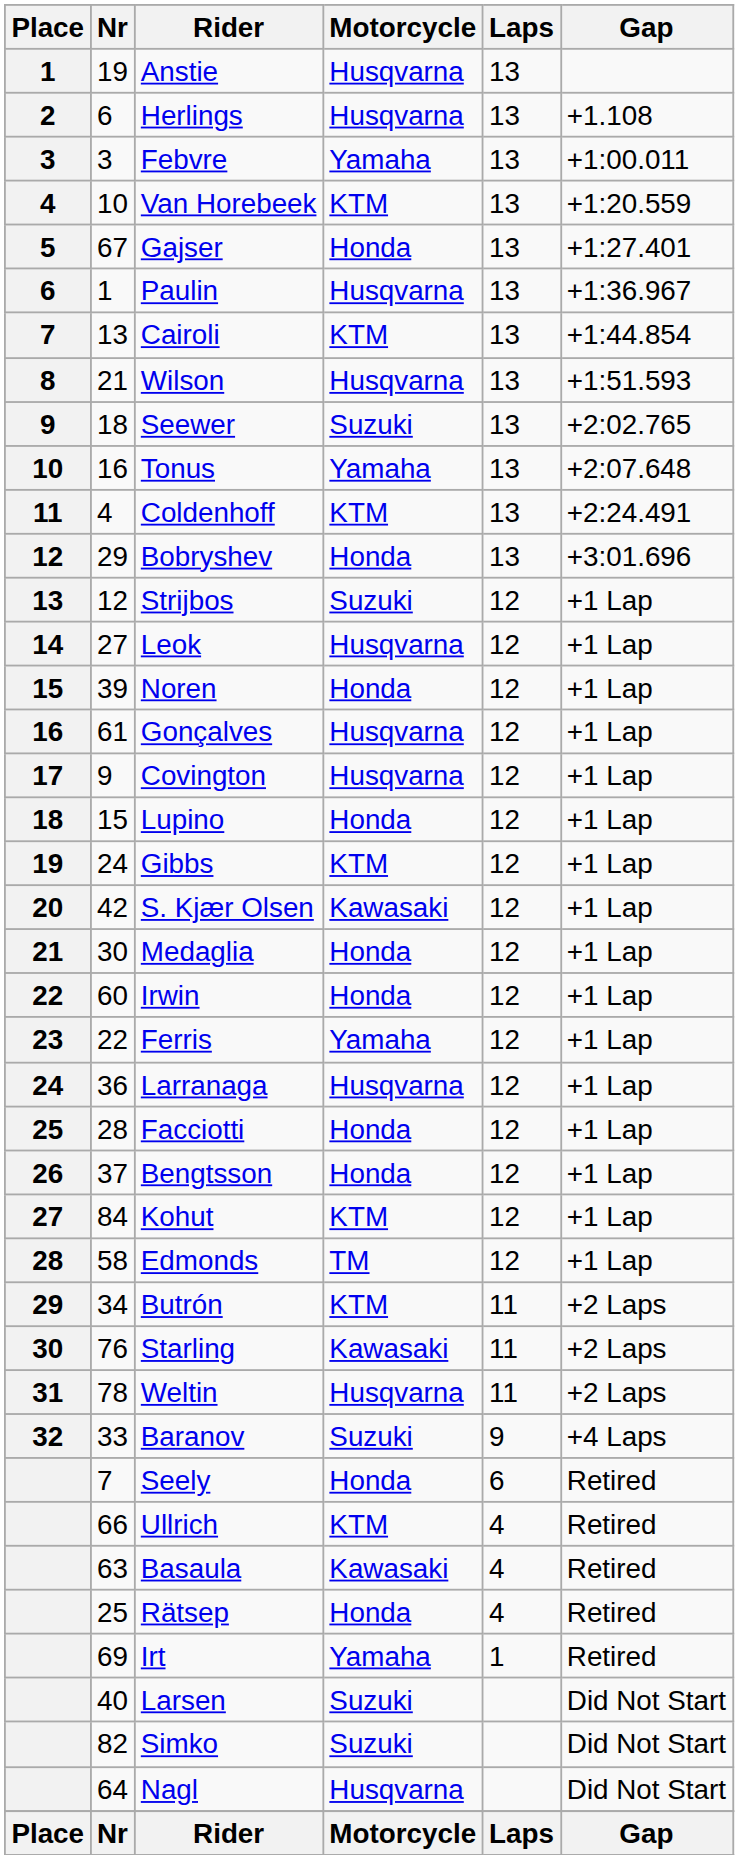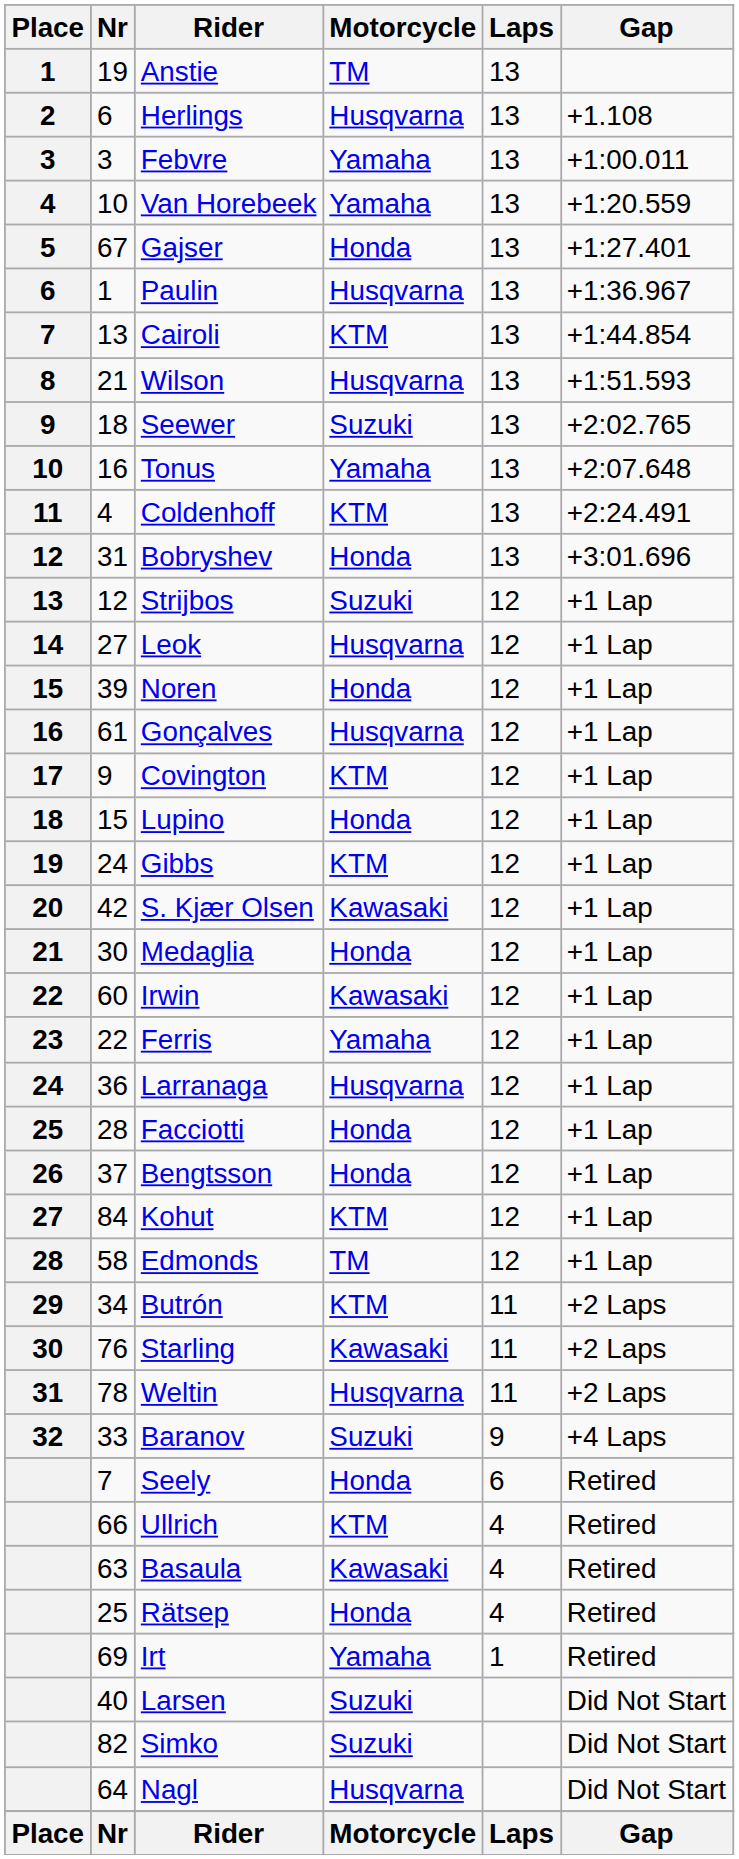 <table class="wikitable" style="font-size: 95%">
 <tr>
 <th>Place</th>
 <th>Nr</th>
 <th>Rider</th>
 <th>Motorcycle</th>
 <th>Laps</th>
 <th>Gap</th>
 </tr>
 <tr>
 <th>1</th>
 <td>19</td>
 <td> <a href='#'>Anstie</a></td>
-<td><a href='#'>Husqvarna</a></td>
+<td><a href='#'>TM</a></td>
 <td>13</td>
 <td></td>
 </tr>
 <tr>
 <th>2</th>
 <td>6</td>
 <td> <a href='#'>Herlings</a></td>
 <td><a href='#'>Husqvarna</a></td>
 <td>13</td>
 <td>+1.108</td>
 </tr>
 <tr>
 <th>3</th>
 <td>3</td>
 <td> <a href='#'>Febvre</a></td>
 <td><a href='#'>Yamaha</a></td>
 <td>13</td>
 <td>+1:00.011</td>
 </tr>
 <tr>
 <th>4</th>
 <td>10</td>
 <td> <a href='#'>Van Horebeek</a></td>
-<td><a href='#'>KTM</a></td>
+<td><a href='#'>Yamaha</a></td>
 <td>13</td>
 <td>+1:20.559</td>
 </tr>
 <tr>
 <th>5</th>
 <td>67</td>
 <td> <a href='#'>Gajser</a></td>
 <td><a href='#'>Honda</a></td>
 <td>13</td>
 <td>+1:27.401</td>
 </tr>
 <tr>
 <th>6</th>
 <td>1</td>
 <td> <a href='#'>Paulin</a></td>
 <td><a href='#'>Husqvarna</a></td>
 <td>13</td>
 <td>+1:36.967</td>
 </tr>
 <tr>
 <th>7</th>
 <td>13</td>
 <td> <a href='#'>Cairoli</a></td>
 <td><a href='#'>KTM</a></td>
 <td>13</td>
 <td>+1:44.854</td>
 </tr>
 <tr>
 <th>8</th>
 <td>21</td>
 <td> <a href='#'>Wilson</a></td>
 <td><a href='#'>Husqvarna</a></td>
 <td>13</td>
 <td>+1:51.593</td>
 </tr>
 <tr>
 <th>9</th>
 <td>18</td>
 <td> <a href='#'>Seewer</a></td>
 <td><a href='#'>Suzuki</a></td>
 <td>13</td>
 <td>+2:02.765</td>
 </tr>
 <tr>
 <th>10</th>
 <td>16</td>
 <td> <a href='#'>Tonus</a></td>
 <td><a href='#'>Yamaha</a></td>
 <td>13</td>
 <td>+2:07.648</td>
 </tr>
 <tr>
 <th>11</th>
 <td>4</td>
 <td> <a href='#'>Coldenhoff</a></td>
 <td><a href='#'>KTM</a></td>
 <td>13</td>
 <td>+2:24.491</td>
 </tr>
 <tr>
 <th>12</th>
-<td>29</td>
+<td>31</td>
 <td> <a href='#'>Bobryshev</a></td>
 <td><a href='#'>Honda</a></td>
 <td>13</td>
 <td>+3:01.696</td>
 </tr>
 <tr>
 <th>13</th>
 <td>12</td>
 <td> <a href='#'>Strijbos</a></td>
 <td><a href='#'>Suzuki</a></td>
 <td>12</td>
 <td>+1 Lap</td>
 </tr>
 <tr>
 <th>14</th>
 <td>27</td>
 <td> <a href='#'>Leok</a></td>
 <td><a href='#'>Husqvarna</a></td>
 <td>12</td>
 <td>+1 Lap</td>
 </tr>
 <tr>
 <th>15</th>
 <td>39</td>
 <td> <a href='#'>Noren</a></td>
 <td><a href='#'>Honda</a></td>
 <td>12</td>
 <td>+1 Lap</td>
 </tr>
 <tr>
 <th>16</th>
 <td>61</td>
 <td> <a href='#'>Gonçalves</a></td>
 <td><a href='#'>Husqvarna</a></td>
 <td>12</td>
 <td>+1 Lap</td>
 </tr>
 <tr>
 <th>17</th>
 <td>9</td>
 <td> <a href='#'>Covington</a></td>
-<td><a href='#'>Husqvarna</a></td>
+<td><a href='#'>KTM</a></td>
 <td>12</td>
 <td>+1 Lap</td>
 </tr>
 <tr>
 <th>18</th>
 <td>15</td>
 <td> <a href='#'>Lupino</a></td>
 <td><a href='#'>Honda</a></td>
 <td>12</td>
 <td>+1 Lap</td>
 </tr>
 <tr>
 <th>19</th>
 <td>24</td>
 <td> <a href='#'>Gibbs</a></td>
 <td><a href='#'>KTM</a></td>
 <td>12</td>
 <td>+1 Lap</td>
 </tr>
 <tr>
 <th>20</th>
 <td>42</td>
 <td> <a href='#'>S. Kjær Olsen</a></td>
 <td><a href='#'>Kawasaki</a></td>
 <td>12</td>
 <td>+1 Lap</td>
 </tr>
 <tr>
 <th>21</th>
 <td>30</td>
 <td> <a href='#'>Medaglia</a></td>
 <td><a href='#'>Honda</a></td>
 <td>12</td>
 <td>+1 Lap</td>
 </tr>
 <tr>
 <th>22</th>
 <td>60</td>
 <td> <a href='#'>Irwin</a></td>
-<td><a href='#'>Honda</a></td>
+<td><a href='#'>Kawasaki</a></td>
 <td>12</td>
 <td>+1 Lap</td>
 </tr>
 <tr>
 <th>23</th>
 <td>22</td>
 <td> <a href='#'>Ferris</a></td>
 <td><a href='#'>Yamaha</a></td>
 <td>12</td>
 <td>+1 Lap</td>
 </tr>
 <tr>
 <th>24</th>
 <td>36</td>
 <td> <a href='#'>Larranaga</a></td>
 <td><a href='#'>Husqvarna</a></td>
 <td>12</td>
 <td>+1 Lap</td>
 </tr>
 <tr>
 <th>25</th>
 <td>28</td>
 <td> <a href='#'>Facciotti</a></td>
 <td><a href='#'>Honda</a></td>
 <td>12</td>
 <td>+1 Lap</td>
 </tr>
 <tr>
 <th>26</th>
 <td>37</td>
 <td> <a href='#'>Bengtsson</a></td>
 <td><a href='#'>Honda</a></td>
 <td>12</td>
 <td>+1 Lap</td>
 </tr>
 <tr>
 <th>27</th>
 <td>84</td>
 <td> <a href='#'>Kohut</a></td>
 <td><a href='#'>KTM</a></td>
 <td>12</td>
 <td>+1 Lap</td>
 </tr>
 <tr>
 <th>28</th>
 <td>58</td>
 <td> <a href='#'>Edmonds</a></td>
 <td><a href='#'>TM</a></td>
 <td>12</td>
 <td>+1 Lap</td>
 </tr>
 <tr>
 <th>29</th>
 <td>34</td>
 <td> <a href='#'>Butrón</a></td>
 <td><a href='#'>KTM</a></td>
 <td>11</td>
 <td>+2 Laps</td>
 </tr>
 <tr>
 <th>30</th>
 <td>76</td>
 <td> <a href='#'>Starling</a></td>
 <td><a href='#'>Kawasaki</a></td>
 <td>11</td>
 <td>+2 Laps</td>
 </tr>
 <tr>
 <th>31</th>
 <td>78</td>
 <td> <a href='#'>Weltin</a></td>
 <td><a href='#'>Husqvarna</a></td>
 <td>11</td>
 <td>+2 Laps</td>
 </tr>
 <tr>
 <th>32</th>
 <td>33</td>
 <td> <a href='#'>Baranov</a></td>
 <td><a href='#'>Suzuki</a></td>
 <td>9</td>
 <td>+4 Laps</td>
 </tr>
 <tr>
 <th></th>
 <td>7</td>
 <td> <a href='#'>Seely</a></td>
 <td><a href='#'>Honda</a></td>
 <td>6</td>
 <td>Retired</td>
 </tr>
 <tr>
 <th></th>
 <td>66</td>
 <td> <a href='#'>Ullrich</a></td>
 <td><a href='#'>KTM</a></td>
 <td>4</td>
 <td>Retired</td>
 </tr>
 <tr>
 <th></th>
 <td>63</td>
 <td> <a href='#'>Basaula</a></td>
 <td><a href='#'>Kawasaki</a></td>
 <td>4</td>
 <td>Retired</td>
 </tr>
 <tr>
 <th></th>
 <td>25</td>
 <td> <a href='#'>Rätsep</a></td>
 <td><a href='#'>Honda</a></td>
 <td>4</td>
 <td>Retired</td>
 </tr>
 <tr>
 <th></th>
 <td>69</td>
 <td> <a href='#'>Irt</a></td>
 <td><a href='#'>Yamaha</a></td>
 <td>1</td>
 <td>Retired</td>
 </tr>
 <tr>
 <th></th>
 <td>40</td>
 <td> <a href='#'>Larsen</a></td>
 <td><a href='#'>Suzuki</a></td>
 <td></td>
 <td>Did Not Start</td>
 </tr>
 <tr>
 <th></th>
 <td>82</td>
 <td> <a href='#'>Simko</a></td>
 <td><a href='#'>Suzuki</a></td>
 <td></td>
 <td>Did Not Start</td>
 </tr>
 <tr>
 <th></th>
 <td>64</td>
 <td> <a href='#'>Nagl</a></td>
 <td><a href='#'>Husqvarna</a></td>
 <td></td>
 <td>Did Not Start</td>
 </tr>
 <tr>
 </tr>
 <tr>
 <th>Place</th>
 <th>Nr</th>
 <th>Rider</th>
 <th>Motorcycle</th>
 <th>Laps</th>
 <th>Gap</th>
 </tr>
 <tr>
 </tr>
 </table>
